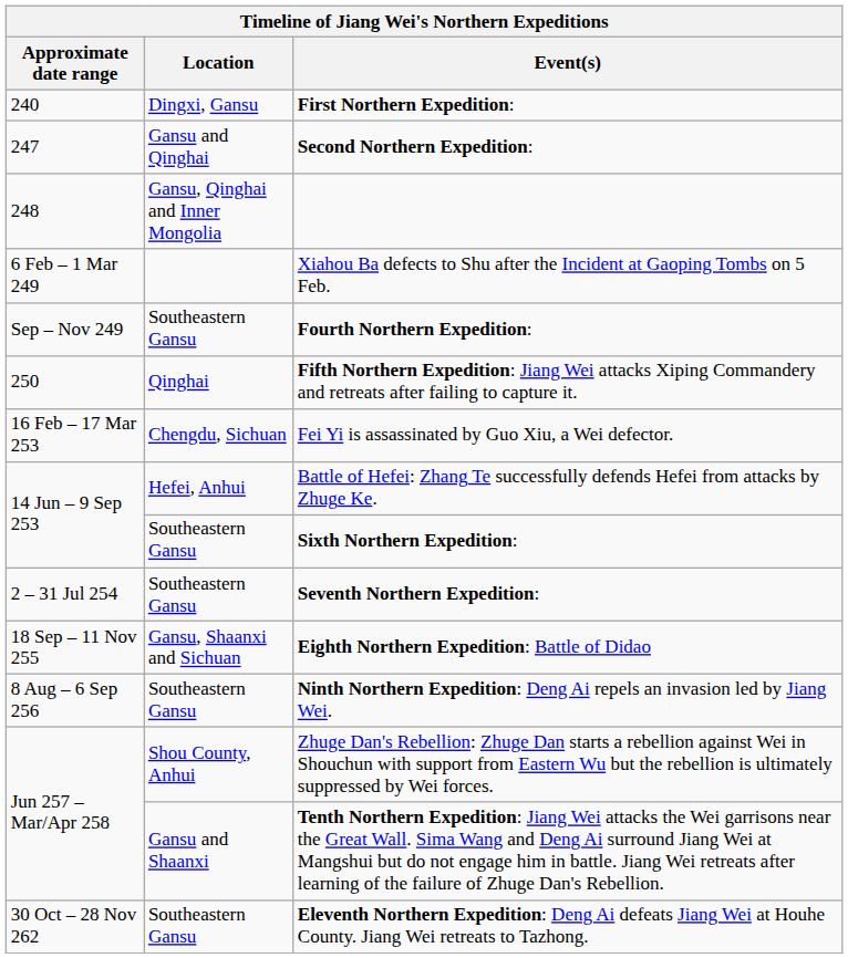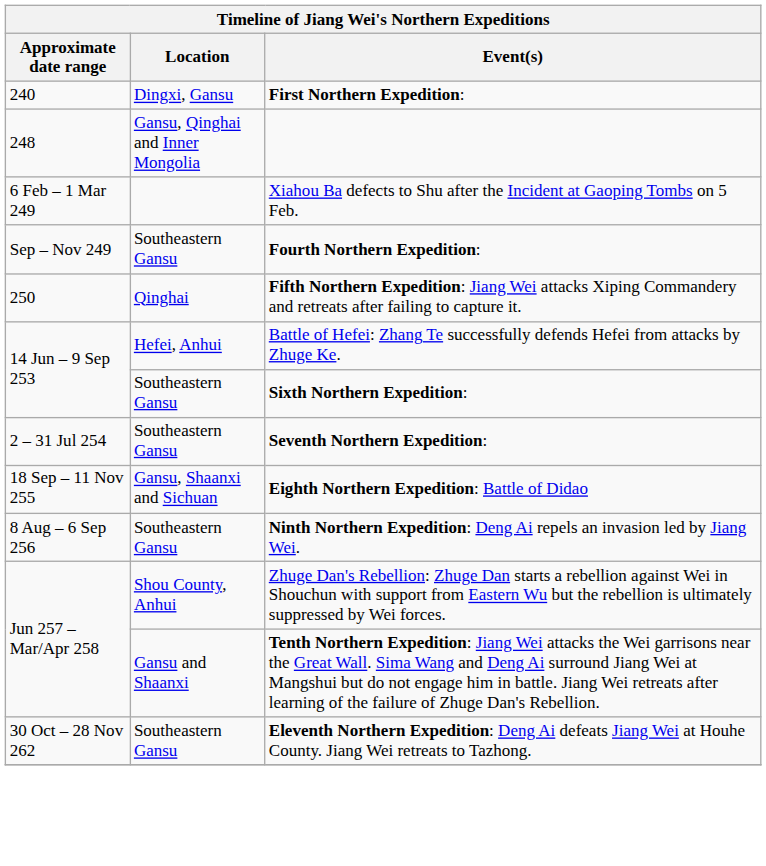 <table class="wikitable" style="margin:5px; float:right; width:45%; font-size: 80%">
 <tr>
 <th colspan=3>Timeline of Jiang Wei's Northern Expeditions</th>
 </tr>
 <tr>
 <th>Approximate date range</th>
 <th>Location</th>
 <th>Event(s)</th>
 </tr>
 <tr>
 <td>240</td>
 <td><a href='#'>Dingxi</a>, <a href='#'>Gansu</a></td>
 <td><strong>First Northern Expedition</strong>: </td>
-</tr>
-<tr>
-<td>247</td>
-<td><a href='#'>Gansu</a> and <a href='#'>Qinghai</a></td>
-<td><strong>Second Northern Expedition</strong>: </td>
 </tr>
 <tr>
 <td>248</td>
 <td><a href='#'>Gansu</a>, <a href='#'>Qinghai</a> and <a href='#'>Inner Mongolia</a></td>
 <td></td>
 </tr>
 <tr>
 <td>6 Feb – 1 Mar 249</td>
 <td></td>
 <td><a href='#'>Xiahou Ba</a> defects to Shu after the <a href='#'>Incident at Gaoping Tombs</a> on 5 Feb.</td>
 </tr>
 <tr>
 <td> Sep – Nov 249</td>
 <td>Southeastern <a href='#'>Gansu</a></td>
 <td><strong>Fourth Northern Expedition</strong>: </td>
 </tr>
 <tr>
 <td>250</td>
 <td><a href='#'>Qinghai</a></td>
 <td><strong>Fifth Northern Expedition</strong>: <a href='#'>Jiang Wei</a> attacks Xiping Commandery and retreats after failing to capture it.</td>
-</tr>
-<tr>
-<td>16 Feb – 17 Mar 253</td>
-<td><a href='#'>Chengdu</a>, <a href='#'>Sichuan</a></td>
-<td><a href='#'>Fei Yi</a> is assassinated by Guo Xiu, a Wei defector.</td>
 </tr>
 <tr>
 <td rowspan=2>14 Jun – 9 Sep 253</td>
 <td><a href='#'>Hefei</a>, <a href='#'>Anhui</a></td>
 <td><a href='#'>Battle of Hefei</a>: <a href='#'>Zhang Te</a> successfully defends Hefei from attacks by <a href='#'>Zhuge Ke</a>.</td>
 </tr>
 <tr>
 <td>Southeastern <a href='#'>Gansu</a></td>
 <td><strong>Sixth Northern Expedition</strong>: </td>
 </tr>
 <tr>
 <td>2 – 31 Jul 254</td>
 <td>Southeastern <a href='#'>Gansu</a></td>
 <td><strong>Seventh Northern Expedition</strong>: </td>
 </tr>
 <tr>
 <td>18 Sep – 11 Nov 255</td>
 <td><a href='#'>Gansu</a>, <a href='#'>Shaanxi</a> and <a href='#'>Sichuan</a></td>
 <td><strong>Eighth Northern Expedition</strong>: <a href='#'>Battle of Didao</a></td>
 </tr>
 <tr>
 <td>8 Aug – 6 Sep 256</td>
 <td>Southeastern <a href='#'>Gansu</a></td>
 <td><strong>Ninth Northern Expedition</strong>: <a href='#'>Deng Ai</a> repels an invasion led by <a href='#'>Jiang Wei</a>.</td>
 </tr>
 <tr>
 <td rowspan=2> Jun 257 – Mar/Apr 258</td>
 <td><a href='#'>Shou County</a>, <a href='#'>Anhui</a></td>
 <td><a href='#'>Zhuge Dan's Rebellion</a>: <a href='#'>Zhuge Dan</a> starts a rebellion against Wei in Shouchun with support from <a href='#'>Eastern Wu</a> but the rebellion is ultimately suppressed by Wei forces.</td>
 </tr>
 <tr>
 <td><a href='#'>Gansu</a> and <a href='#'>Shaanxi</a></td>
 <td><strong>Tenth Northern Expedition</strong>: <a href='#'>Jiang Wei</a> attacks the Wei garrisons near the <a href='#'>Great Wall</a>. <a href='#'>Sima Wang</a> and <a href='#'>Deng Ai</a> surround Jiang Wei at Mangshui but do not engage him in battle. Jiang Wei retreats after learning of the failure of Zhuge Dan's Rebellion.</td>
 </tr>
 <tr>
 <td>30 Oct – 28 Nov 262</td>
 <td>Southeastern <a href='#'>Gansu</a></td>
 <td><strong>Eleventh Northern Expedition</strong>: <a href='#'>Deng Ai</a> defeats <a href='#'>Jiang Wei</a> at Houhe County. Jiang Wei retreats to Tazhong.</td>
 </tr>
 <tr>
 </tr>
 </table>
